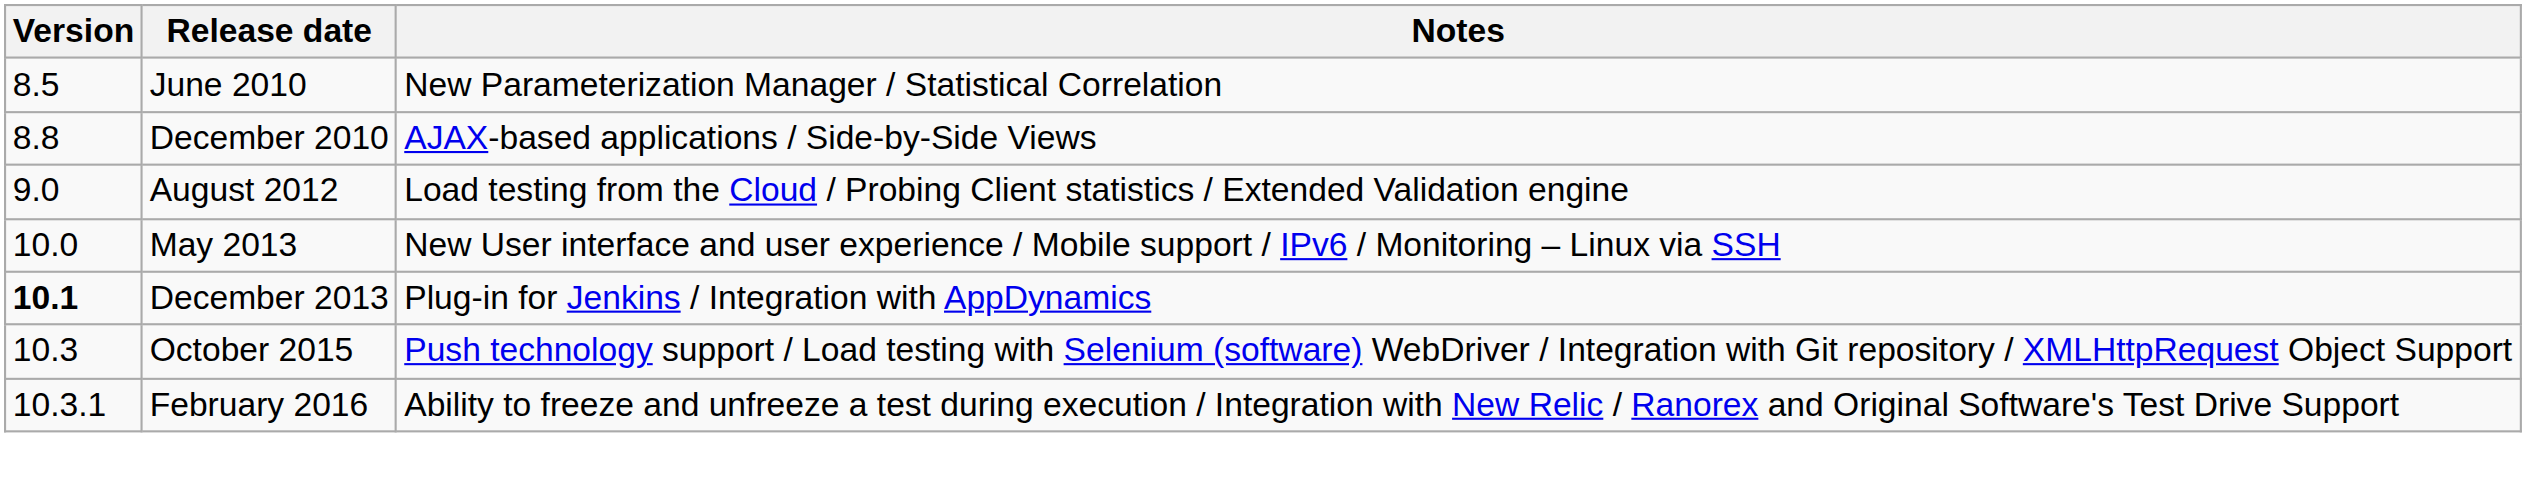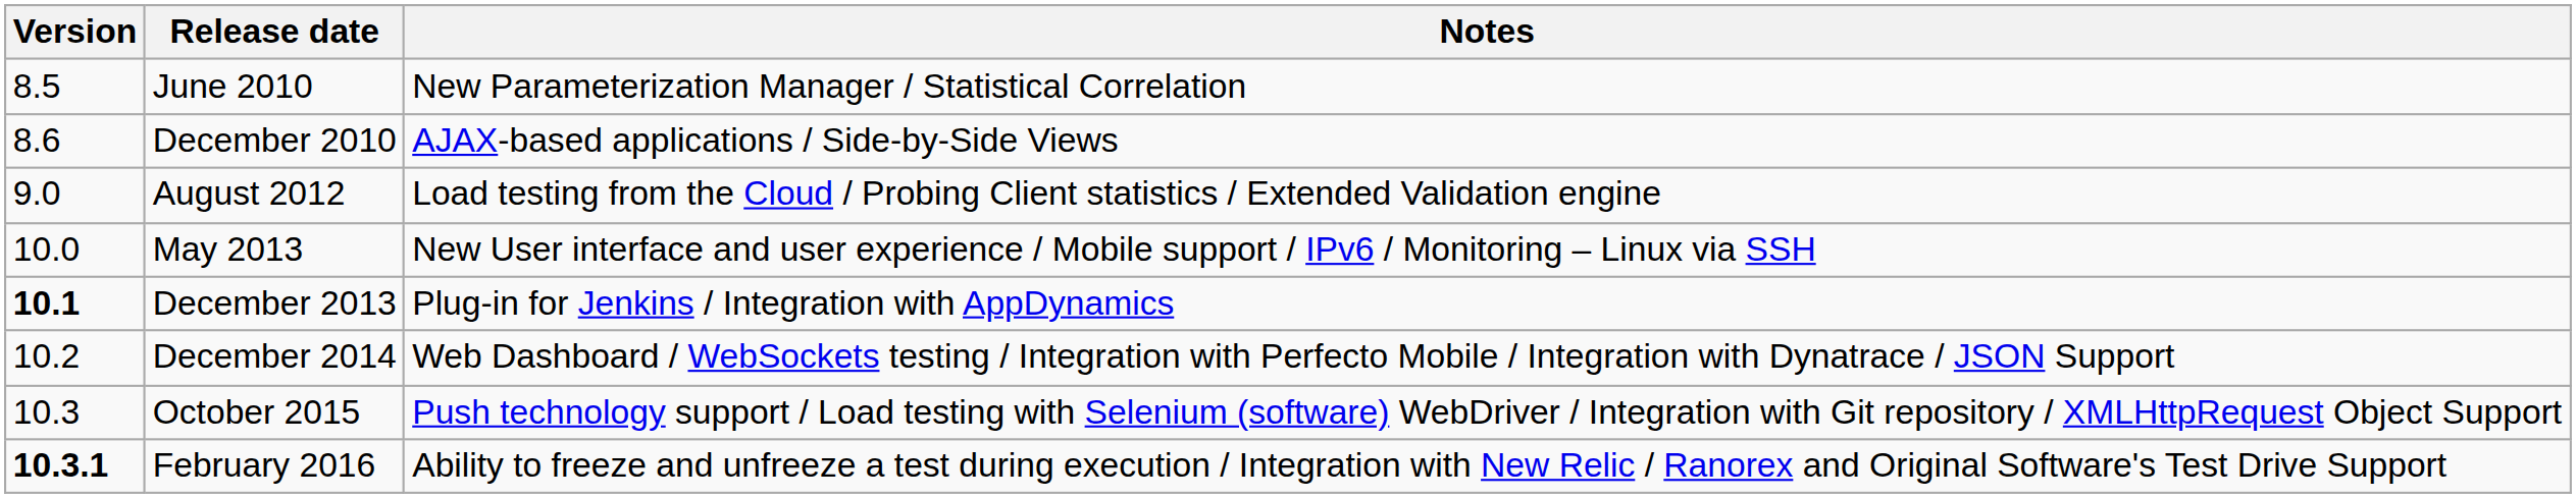 <table class="wikitable">
 <tr>
 <th>Version</th>
 <th>Release date</th>
 <th>Notes</th>
 </tr>
 <tr>
 <td>8.5</td>
 <td>June 2010</td>
 <td>New Parameterization Manager / Statistical Correlation</td>
 </tr>
 <tr>
-<td>8.8</td>
+<td>8.6</td>
 <td>December 2010</td>
 <td><a href='#'>AJAX</a>-based applications / Side-by-Side Views</td>
 </tr>
 <tr>
 <td>9.0</td>
 <td>August 2012</td>
 <td>Load testing from the <a href='#'>Cloud</a> / Probing Client statistics / Extended Validation engine</td>
 </tr>
 <tr>
 <td>10.0</td>
 <td>May 2013</td>
 <td>New User interface and user experience / Mobile support / <a href='#'>IPv6</a> / Monitoring – Linux via <a href='#'>SSH</a></td>
 </tr>
 <tr>
 <td><strong>10.1</strong></td>
 <td>December 2013</td>
 <td>Plug-in for <a href='#'>Jenkins</a> / Integration with <a href='#'>AppDynamics</a></td>
 </tr>
 <tr>
+<td>10.2</td>
+<td>December 2014</td>
+<td>Web Dashboard / <a href='#'>WebSockets</a> testing / Integration with Perfecto Mobile / Integration with Dynatrace / <a href='#'>JSON</a> Support</td>
+</tr>
+<tr>
 <td>10.3</td>
 <td>October 2015</td>
 <td><a href='#'>Push technology</a> support / Load testing with <a href='#'>Selenium (software)</a> WebDriver / Integration with Git repository / <a href='#'>XMLHttpRequest</a> Object Support</td>
 </tr>
 <tr>
-<td>10.3.1</td>
+<td><strong>10.3.1</strong></td>
 <td>February 2016</td>
 <td>Ability to freeze and unfreeze a test during execution / Integration with <a href='#'>New Relic</a> / <a href='#'>Ranorex</a> and Original Software's Test Drive Support</td>
 </tr>
 </table>
